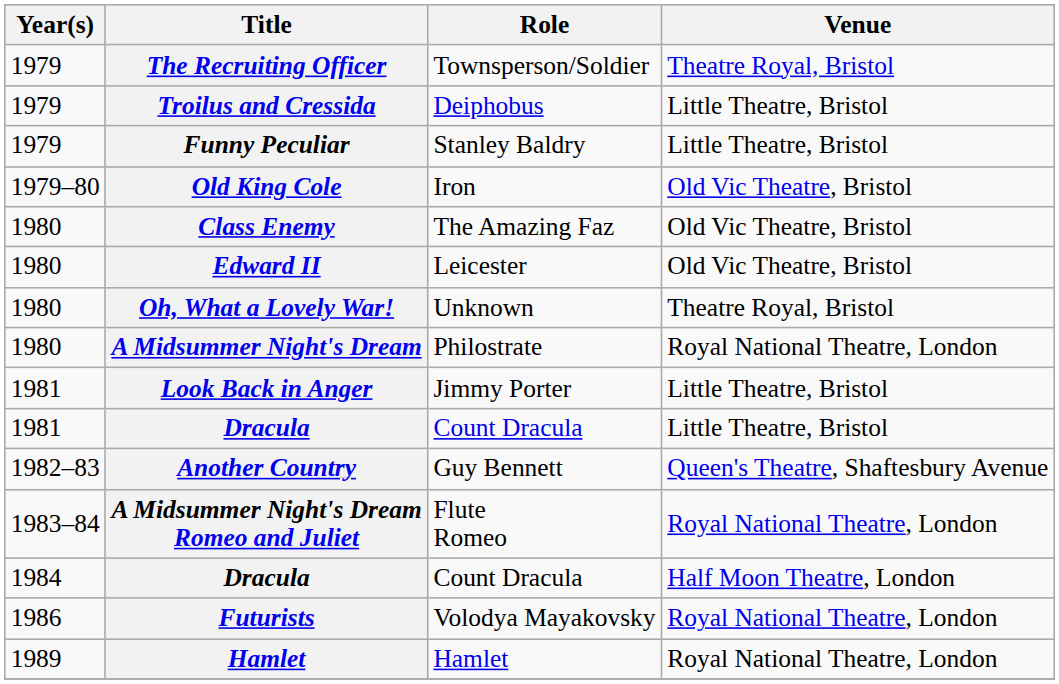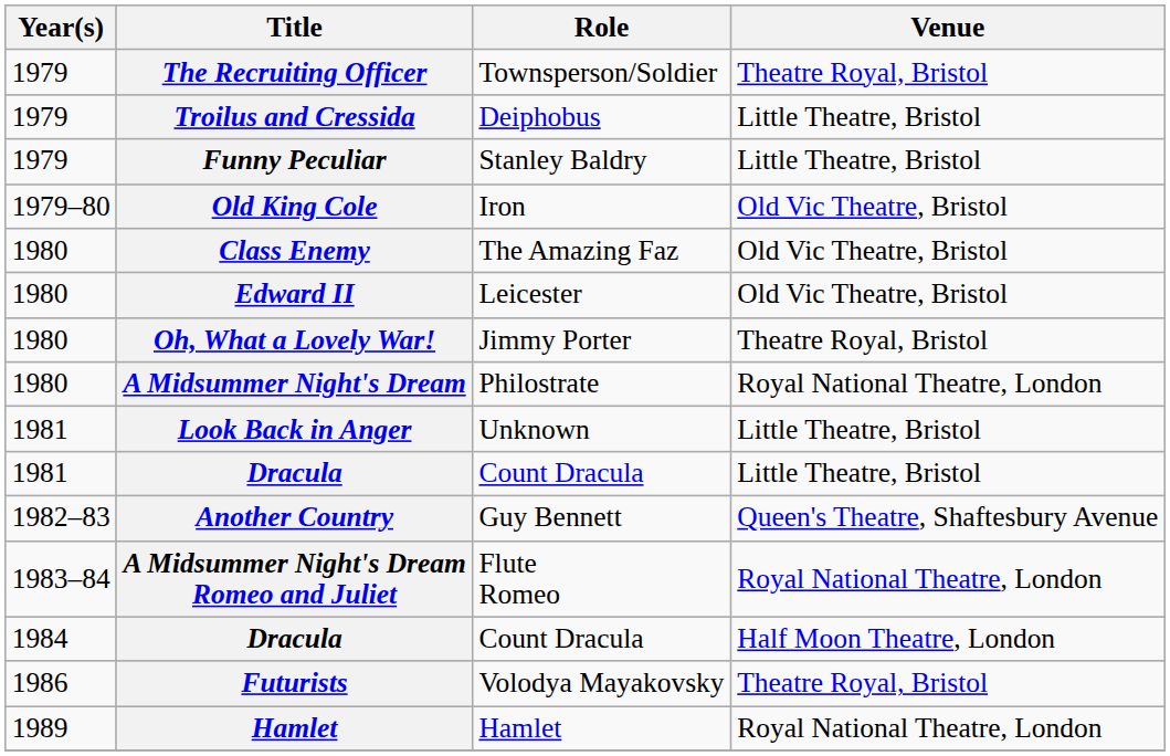 <table class="wikitable plainrowheaders sortable">
 <tr>
 <th scope="col">Year(s)</th>
 <th scope="col">Title</th>
 <th scope="col">Role</th>
 <th scope="col" class="unsortable">Venue</th>
 </tr>
 <tr>
 <td>1979</td>
 <th scope="row"><em><a href='#'>The Recruiting Officer</a></em></th>
 <td>Townsperson/Soldier</td>
 <td><a href='#'>Theatre Royal, Bristol</a></td>
 </tr>
 <tr>
 <td>1979</td>
 <th scope="row"><em><a href='#'>Troilus and Cressida</a></em></th>
 <td><a href='#'>Deiphobus</a></td>
 <td>Little Theatre, Bristol</td>
 </tr>
 <tr>
 <td>1979</td>
 <th scope="row"><em>Funny Peculiar</em></th>
 <td>Stanley Baldry</td>
 <td>Little Theatre, Bristol</td>
 </tr>
 <tr>
 <td>1979–80</td>
 <th scope="row"><em><a href='#'>Old King Cole</a></em></th>
 <td>Iron</td>
 <td><a href='#'>Old Vic Theatre</a>, Bristol</td>
 </tr>
 <tr>
 <td>1980</td>
 <th scope="row"><em><a href='#'>Class Enemy</a></em></th>
 <td>The Amazing Faz</td>
 <td>Old Vic Theatre, Bristol</td>
 </tr>
 <tr>
 <td>1980</td>
 <th scope="row"><em><a href='#'>Edward II</a></em></th>
 <td>Leicester</td>
 <td>Old Vic Theatre, Bristol</td>
 </tr>
 <tr>
 <td>1980</td>
 <th scope="row"><em><a href='#'>Oh, What a Lovely War!</a></em></th>
-<td>Unknown</td>
+<td>Jimmy Porter</td>
 <td>Theatre Royal, Bristol</td>
 </tr>
 <tr>
 <td>1980</td>
 <th scope="row"><em><a href='#'>A Midsummer Night's Dream</a></em></th>
 <td>Philostrate</td>
 <td>Royal National Theatre, London</td>
 </tr>
 <tr>
 <td>1981</td>
 <th scope="row"><em><a href='#'>Look Back in Anger</a></em></th>
-<td>Jimmy Porter</td>
+<td>Unknown</td>
 <td>Little Theatre, Bristol</td>
 </tr>
 <tr>
 <td>1981</td>
 <th scope="row"><em><a href='#'>Dracula</a></em></th>
 <td><a href='#'>Count Dracula</a></td>
 <td>Little Theatre, Bristol</td>
 </tr>
 <tr>
 <td>1982–83</td>
 <th scope="row"><em><a href='#'>Another Country</a></em></th>
 <td>Guy Bennett</td>
 <td><a href='#'>Queen's Theatre</a>, Shaftesbury Avenue</td>
 </tr>
 <tr>
 <td>1983–84</td>
 <th scope="row"><em>A Midsummer Night's Dream</em> <br> <em><a href='#'>Romeo and Juliet</a></em></th>
 <td>Flute <br> Romeo</td>
 <td><a href='#'>Royal National Theatre</a>, London</td>
 </tr>
 <tr>
 <td>1984</td>
 <th scope="row"><em>Dracula</em></th>
 <td>Count Dracula</td>
 <td><a href='#'>Half Moon Theatre</a>, London</td>
 </tr>
 <tr>
 <td>1986</td>
 <th scope="row"><em><a href='#'>Futurists</a></em></th>
 <td>Volodya Mayakovsky</td>
-<td><a href='#'>Royal National Theatre</a>, London</td>
+<td><a href='#'>Theatre Royal, Bristol</a></td>
 </tr>
 <tr>
 <td>1989</td>
 <th scope="row"><em><a href='#'>Hamlet</a></em></th>
 <td><a href='#'>Hamlet</a></td>
 <td>Royal National Theatre, London</td>
 </tr>
 <tr>
 </tr>
 </table>
